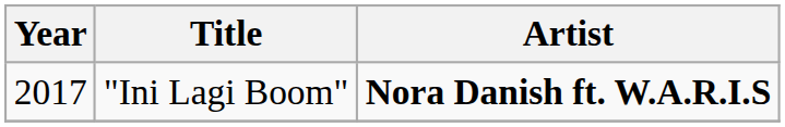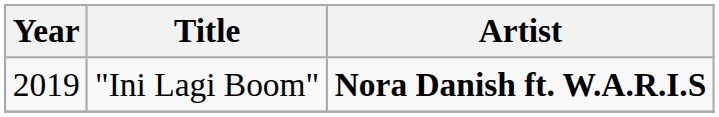 <table class="wikitable">
 <tr>
 <th>Year</th>
 <th>Title</th>
 <th>Artist</th>
 </tr>
 <tr>
-<td>2017</td>
+<td>2019</td>
 <td>"Ini Lagi Boom"</td>
 <td><strong>Nora Danish ft. W.A.R.I.S</strong></td>
 </tr>
 <tr>
 </tr>
 </table>
